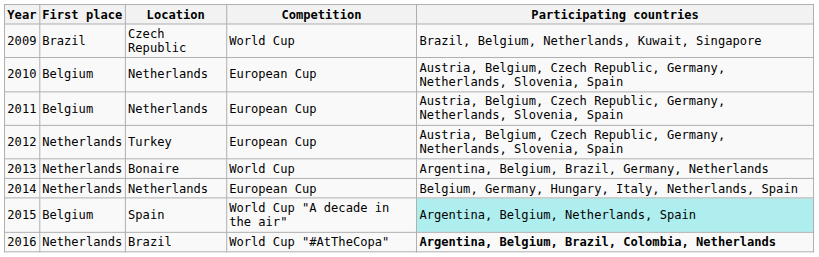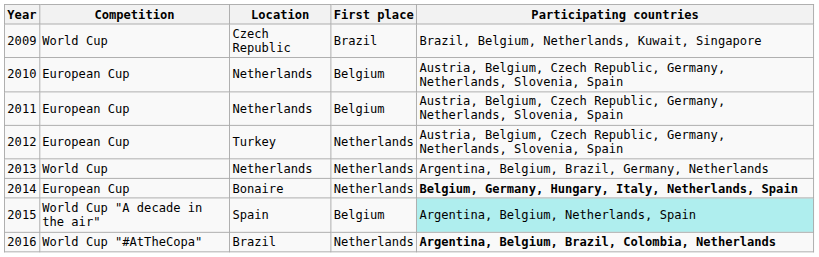 <table class="wikitable">
 <tr>
 <th>Year</th>
+<th>Competition</th>
+<th>Location</th>
 <th>First place</th>
-<th>Location</th>
-<th>Competition</th>
 <th>Participating countries</th>
 </tr>
 <tr>
 <td>2009</td>
+<td>World Cup </td>
+<td>Czech Republic</td>
 <td>Brazil</td>
-<td>Czech Republic</td>
-<td>World Cup </td>
 <td>Brazil, Belgium, Netherlands, Kuwait, Singapore</td>
 </tr>
 <tr>
 <td>2010</td>
+<td>European Cup</td>
+<td>Netherlands</td>
 <td>Belgium</td>
-<td>Netherlands</td>
-<td>European Cup</td>
 <td>Austria, Belgium, Czech Republic, Germany, Netherlands, Slovenia, Spain</td>
 </tr>
 <tr>
 <td>2011</td>
+<td>European Cup</td>
+<td>Netherlands</td>
 <td>Belgium</td>
-<td>Netherlands</td>
-<td>European Cup</td>
 <td>Austria, Belgium, Czech Republic, Germany, Netherlands, Slovenia, Spain</td>
 </tr>
 <tr>
 <td>2012</td>
+<td>European Cup</td>
+<td>Turkey</td>
 <td>Netherlands</td>
-<td>Turkey</td>
-<td>European Cup</td>
 <td>Austria, Belgium, Czech Republic, Germany, Netherlands, Slovenia, Spain</td>
 </tr>
 <tr>
 <td>2013</td>
+<td>World Cup</td>
 <td>Netherlands</td>
-<td>Bonaire</td>
-<td>World Cup</td>
+<td>Netherlands</td>
 <td>Argentina, Belgium, Brazil, Germany, Netherlands</td>
 </tr>
 <tr>
 <td>2014</td>
+<td>European Cup</td>
+<td>Bonaire</td>
 <td>Netherlands</td>
-<td>Netherlands</td>
-<td>European Cup</td>
-<td>Belgium, Germany, Hungary, Italy, Netherlands, Spain</td>
+<td><strong>Belgium, Germany, Hungary, Italy, Netherlands, Spain</strong></td>
 </tr>
 <tr>
 <td>2015</td>
+<td>World Cup "A decade in the air" </td>
+<td>Spain</td>
 <td>Belgium</td>
-<td>Spain</td>
-<td>World Cup "A decade in the air" </td>
 <td style="background: paleturquoise;">Argentina, Belgium, Netherlands, Spain</td>
 </tr>
 <tr>
 <td>2016</td>
+<td>World Cup "#AtTheCopa"</td>
+<td>Brazil</td>
 <td>Netherlands</td>
-<td>Brazil</td>
-<td>World Cup "#AtTheCopa"</td>
 <td><strong>Argentina, Belgium, Brazil, Colombia, Netherlands</strong></td>
 </tr>
 </table>
